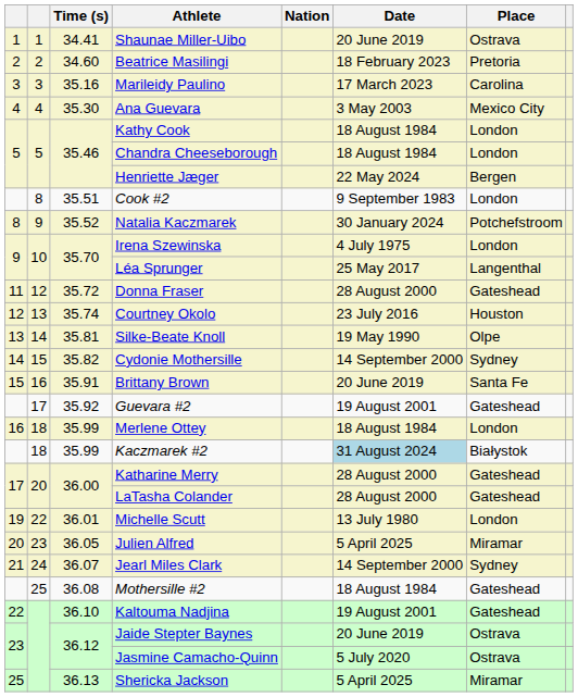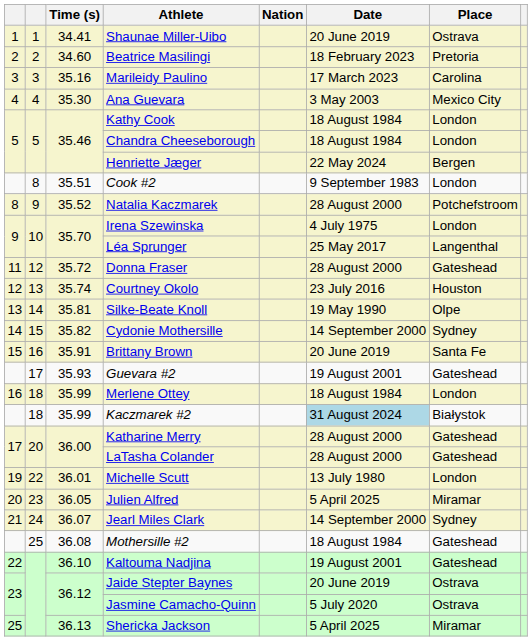 <table class="wikitable sortable">
 <tr>
 <th></th>
 <th></th>
 <th>Time (s)</th>
 <th>Athlete</th>
 <th>Nation</th>
 <th>Date</th>
 <th>Place</th>
 <th class="unsortable"></th>
 </tr>
 <tr bgcolor="#f6F5CE">
 <td align="center">1</td>
 <td align="center">1</td>
 <td align="center">34.41</td>
 <td><a href='#'>Shaunae Miller-Uibo</a></td>
 <td></td>
 <td>20 June 2019</td>
 <td>Ostrava</td>
 <td></td>
 </tr>
 <tr bgcolor="#f6F5CE">
 <td align="center">2</td>
 <td align="center">2</td>
 <td align="center">34.60 </td>
 <td><a href='#'>Beatrice Masilingi</a></td>
 <td></td>
 <td>18 February 2023</td>
 <td>Pretoria</td>
 <td></td>
 </tr>
 <tr bgcolor="#f6F5CE">
 <td align="center">3</td>
 <td align="center">3</td>
 <td align="center">35.16</td>
 <td><a href='#'>Marileidy Paulino</a></td>
 <td></td>
 <td>17 March 2023</td>
 <td>Carolina</td>
 <td></td>
 </tr>
 <tr bgcolor="#f6F5CE">
 <td align="center">4</td>
 <td align="center">4</td>
 <td align="center">35.30 </td>
 <td><a href='#'>Ana Guevara</a></td>
 <td></td>
 <td>3 May 2003</td>
 <td>Mexico City</td>
 <td></td>
 </tr>
 <tr bgcolor="#f6F5CE">
 <td rowspan="3" align="center">5</td>
 <td rowspan="3" align="center">5</td>
 <td rowspan="3" align="center">35.46</td>
 <td><a href='#'>Kathy Cook</a></td>
 <td></td>
 <td>18 August 1984</td>
 <td>London</td>
 <td></td>
 </tr>
 <tr bgcolor="#f6F5CE">
 <td><a href='#'>Chandra Cheeseborough</a></td>
 <td></td>
 <td>18 August 1984</td>
 <td>London</td>
 <td></td>
 </tr>
 <tr bgcolor="#f6F5CE">
 <td><a href='#'>Henriette Jæger</a></td>
 <td></td>
 <td>22 May 2024</td>
 <td>Bergen</td>
 <td></td>
 </tr>
 <tr>
 <td></td>
 <td align="center">8</td>
 <td align="center">35.51</td>
 <td><em>Cook #2</em></td>
 <td></td>
 <td>9 September 1983</td>
 <td>London</td>
 <td></td>
 </tr>
 <tr bgcolor="#f6F5CE">
 <td align="center">8</td>
 <td align="center">9</td>
 <td align="center">35.52</td>
 <td><a href='#'>Natalia Kaczmarek</a></td>
 <td></td>
-<td>30 January 2024</td>
+<td>28 August 2000</td>
 <td>Potchefstroom</td>
 <td></td>
 </tr>
 <tr bgcolor="#f6F5CE">
 <td rowspan="2" align="center">9</td>
 <td rowspan="2" align="center">10</td>
 <td rowspan="2" align="center">35.70</td>
 <td><a href='#'>Irena Szewinska</a></td>
 <td></td>
 <td>4 July 1975</td>
 <td>London</td>
 <td></td>
 </tr>
 <tr bgcolor="#f6F5CE">
 <td><a href='#'>Léa Sprunger</a></td>
 <td></td>
 <td>25 May 2017</td>
 <td>Langenthal</td>
 <td></td>
 </tr>
 <tr bgcolor="#f6F5CE">
 <td align="center">11</td>
 <td align="center">12</td>
 <td align="center">35.72</td>
 <td><a href='#'>Donna Fraser</a></td>
 <td></td>
 <td>28 August 2000</td>
 <td>Gateshead</td>
 <td></td>
 </tr>
 <tr bgcolor="#f6F5CE">
 <td align="center">12</td>
 <td align="center">13</td>
 <td align="center">35.74</td>
 <td><a href='#'>Courtney Okolo</a></td>
 <td></td>
 <td>23 July 2016</td>
 <td>Houston</td>
 <td></td>
 </tr>
 <tr bgcolor="#f6F5CE">
 <td align="center">13</td>
 <td align="center">14</td>
 <td align="center">35.81</td>
 <td><a href='#'>Silke-Beate Knoll</a></td>
 <td></td>
 <td>19 May 1990</td>
 <td>Olpe</td>
 <td></td>
 </tr>
 <tr bgcolor="#f6F5CE">
 <td align="center">14</td>
 <td align="center">15</td>
 <td align="center">35.82</td>
 <td><a href='#'>Cydonie Mothersille</a></td>
 <td></td>
 <td>14 September 2000</td>
 <td>Sydney</td>
 <td></td>
 </tr>
 <tr bgcolor="#f6F5CE">
 <td align="center">15</td>
 <td align="center">16</td>
 <td align="center">35.91</td>
 <td><a href='#'>Brittany Brown</a></td>
 <td></td>
 <td>20 June 2019</td>
 <td>Santa Fe</td>
 <td></td>
 </tr>
 <tr>
 <td></td>
 <td align="center">17</td>
-<td align="center">35.92</td>
+<td align="center">35.93</td>
 <td><em>Guevara #2</em></td>
 <td></td>
 <td>19 August 2001</td>
 <td>Gateshead</td>
 <td></td>
 </tr>
 <tr bgcolor="#f6F5CE">
 <td align="center">16</td>
 <td align="center">18</td>
 <td align="center">35.99</td>
 <td><a href='#'>Merlene Ottey</a></td>
 <td></td>
 <td>18 August 1984</td>
 <td>London</td>
 <td></td>
 </tr>
 <tr>
 <td></td>
 <td align="center">18</td>
 <td align="center">35.99</td>
 <td><em>Kaczmarek #2</em></td>
 <td></td>
 <td style="background: lightblue;">31 August 2024</td>
 <td>Białystok</td>
 <td></td>
 </tr>
 <tr bgcolor="#f6F5CE">
 <td rowspan="2" align="center">17</td>
 <td rowspan="2" align="center">20</td>
 <td rowspan="2" align="center">36.00</td>
 <td><a href='#'>Katharine Merry</a></td>
 <td></td>
 <td>28 August 2000</td>
 <td>Gateshead</td>
 <td></td>
 </tr>
 <tr bgcolor="#f6F5CE">
 <td><a href='#'>LaTasha Colander</a></td>
 <td></td>
 <td>28 August 2000</td>
 <td>Gateshead</td>
 <td></td>
 </tr>
 <tr bgcolor="#f6F5CE">
 <td align="center">19</td>
 <td align="center">22</td>
 <td align="center">36.01</td>
 <td><a href='#'>Michelle Scutt</a></td>
 <td></td>
 <td>13 July 1980</td>
 <td>London</td>
 <td></td>
 </tr>
 <tr bgcolor="#f6F5CE">
 <td align="center">20</td>
 <td align="center">23</td>
 <td align="center">36.05</td>
 <td><a href='#'>Julien Alfred</a></td>
 <td></td>
 <td>5 April 2025</td>
 <td>Miramar</td>
 <td></td>
 </tr>
 <tr bgcolor="#f6F5CE">
 <td align="center">21</td>
 <td align="center">24</td>
 <td align="center">36.07</td>
 <td><a href='#'>Jearl Miles Clark</a></td>
 <td></td>
 <td>14 September 2000</td>
 <td>Sydney</td>
 <td></td>
 </tr>
 <tr>
 <td></td>
 <td align="center">25</td>
 <td align="center">36.08</td>
 <td><em>Mothersille #2</em></td>
 <td></td>
 <td>18 August 1984</td>
 <td>Gateshead</td>
 <td></td>
 </tr>
 <tr bgcolor="#CCFFCC">
 <td align="center">22</td>
 <td rowspan="4"></td>
 <td align="center">36.10</td>
 <td><a href='#'>Kaltouma Nadjina</a></td>
 <td></td>
 <td>19 August 2001</td>
 <td>Gateshead</td>
 <td></td>
 </tr>
 <tr bgcolor="#CCFFCC">
 <td rowspan="2" align="center">23</td>
 <td rowspan="2" align="center">36.12</td>
 <td><a href='#'>Jaide Stepter Baynes</a></td>
 <td></td>
 <td>20 June 2019</td>
 <td>Ostrava</td>
 <td></td>
 </tr>
 <tr bgcolor="#CCFFCC">
 <td><a href='#'>Jasmine Camacho-Quinn</a></td>
 <td></td>
 <td>5 July 2020</td>
 <td>Ostrava</td>
 <td></td>
 </tr>
 <tr bgcolor="#CCFFCC">
 <td align="center">25</td>
 <td align="center">36.13</td>
 <td><a href='#'>Shericka Jackson</a></td>
 <td></td>
 <td>5 April 2025</td>
 <td>Miramar</td>
 <td></td>
 </tr>
 </table>
